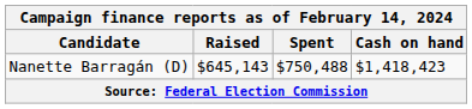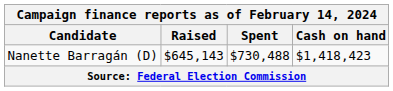 <table class="wikitable sortable">
 <tr>
 <th colspan=4>Campaign finance reports as of February 14, 2024</th>
 </tr>
 <tr style="text-align:center;">
 <th>Candidate</th>
 <th>Raised</th>
 <th>Spent</th>
 <th>Cash on hand</th>
 </tr>
 <tr>
 <td>Nanette Barragán (D)</td>
 <td>$645,143</td>
-<td>$750,488</td>
+<td>$730,488</td>
 <td>$1,418,423</td>
 </tr>
 <tr>
 <th colspan="4"><small>Source: <a href='#'>Federal Election Commission</a></small></th>
 </tr>
 </table>
